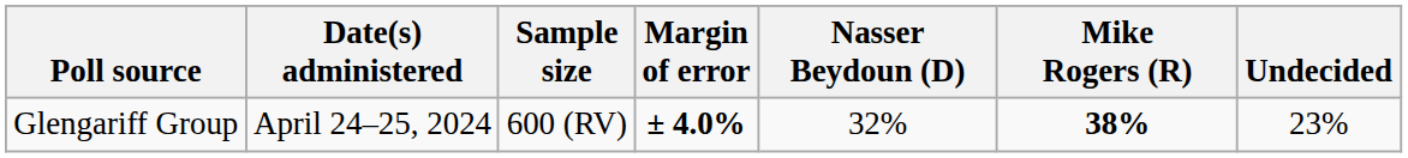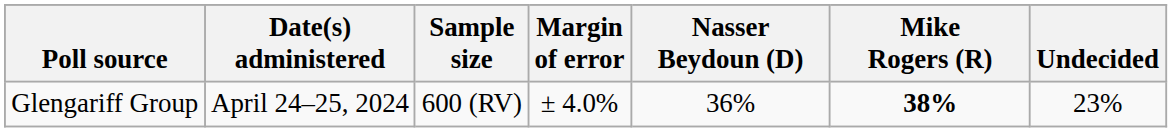 <table class="wikitable" style="font-size:90%;text-align:center;">
 <tr style="vertical-align:bottom">
 <th>Poll source</th>
 <th>Date(s)<br>administered</th>
 <th>Sample<br>size</th>
 <th>Margin<br>of error</th>
 <th style="width:100px;">Nasser<br>Beydoun (D)</th>
 <th style="width:100px;">Mike<br>Rogers (R)</th>
 <th>Undecided</th>
 </tr>
 <tr>
 <td style="text-align:left;">Glengariff Group</td>
 <td>April 24–25, 2024</td>
 <td>600 (RV)</td>
-<td><strong>± 4.0%</strong></td>
-<td>32%</td>
+<td>± 4.0%</td>
+<td>36%</td>
 <td><strong>38%</strong></td>
 <td>23%</td>
 </tr>
 </table>
